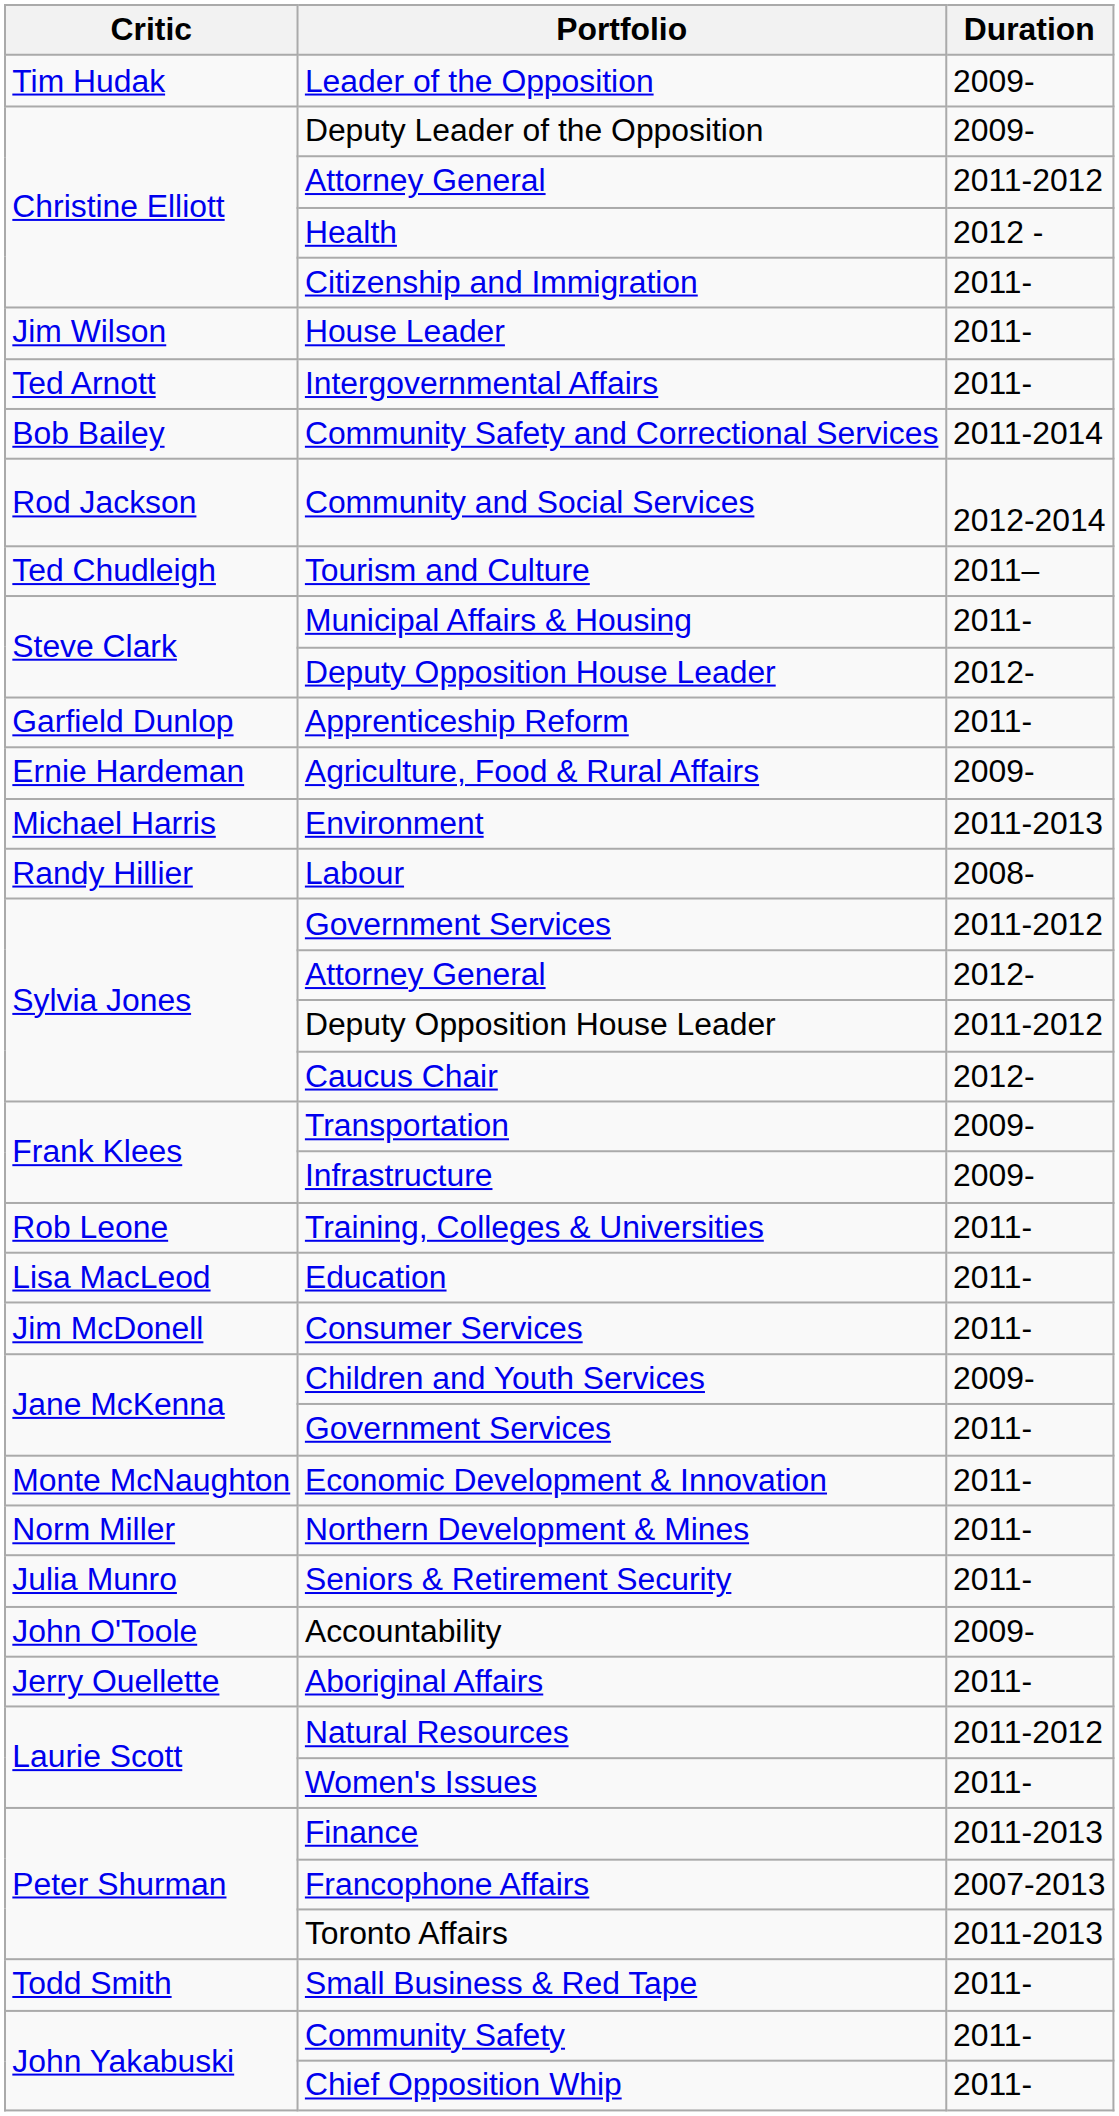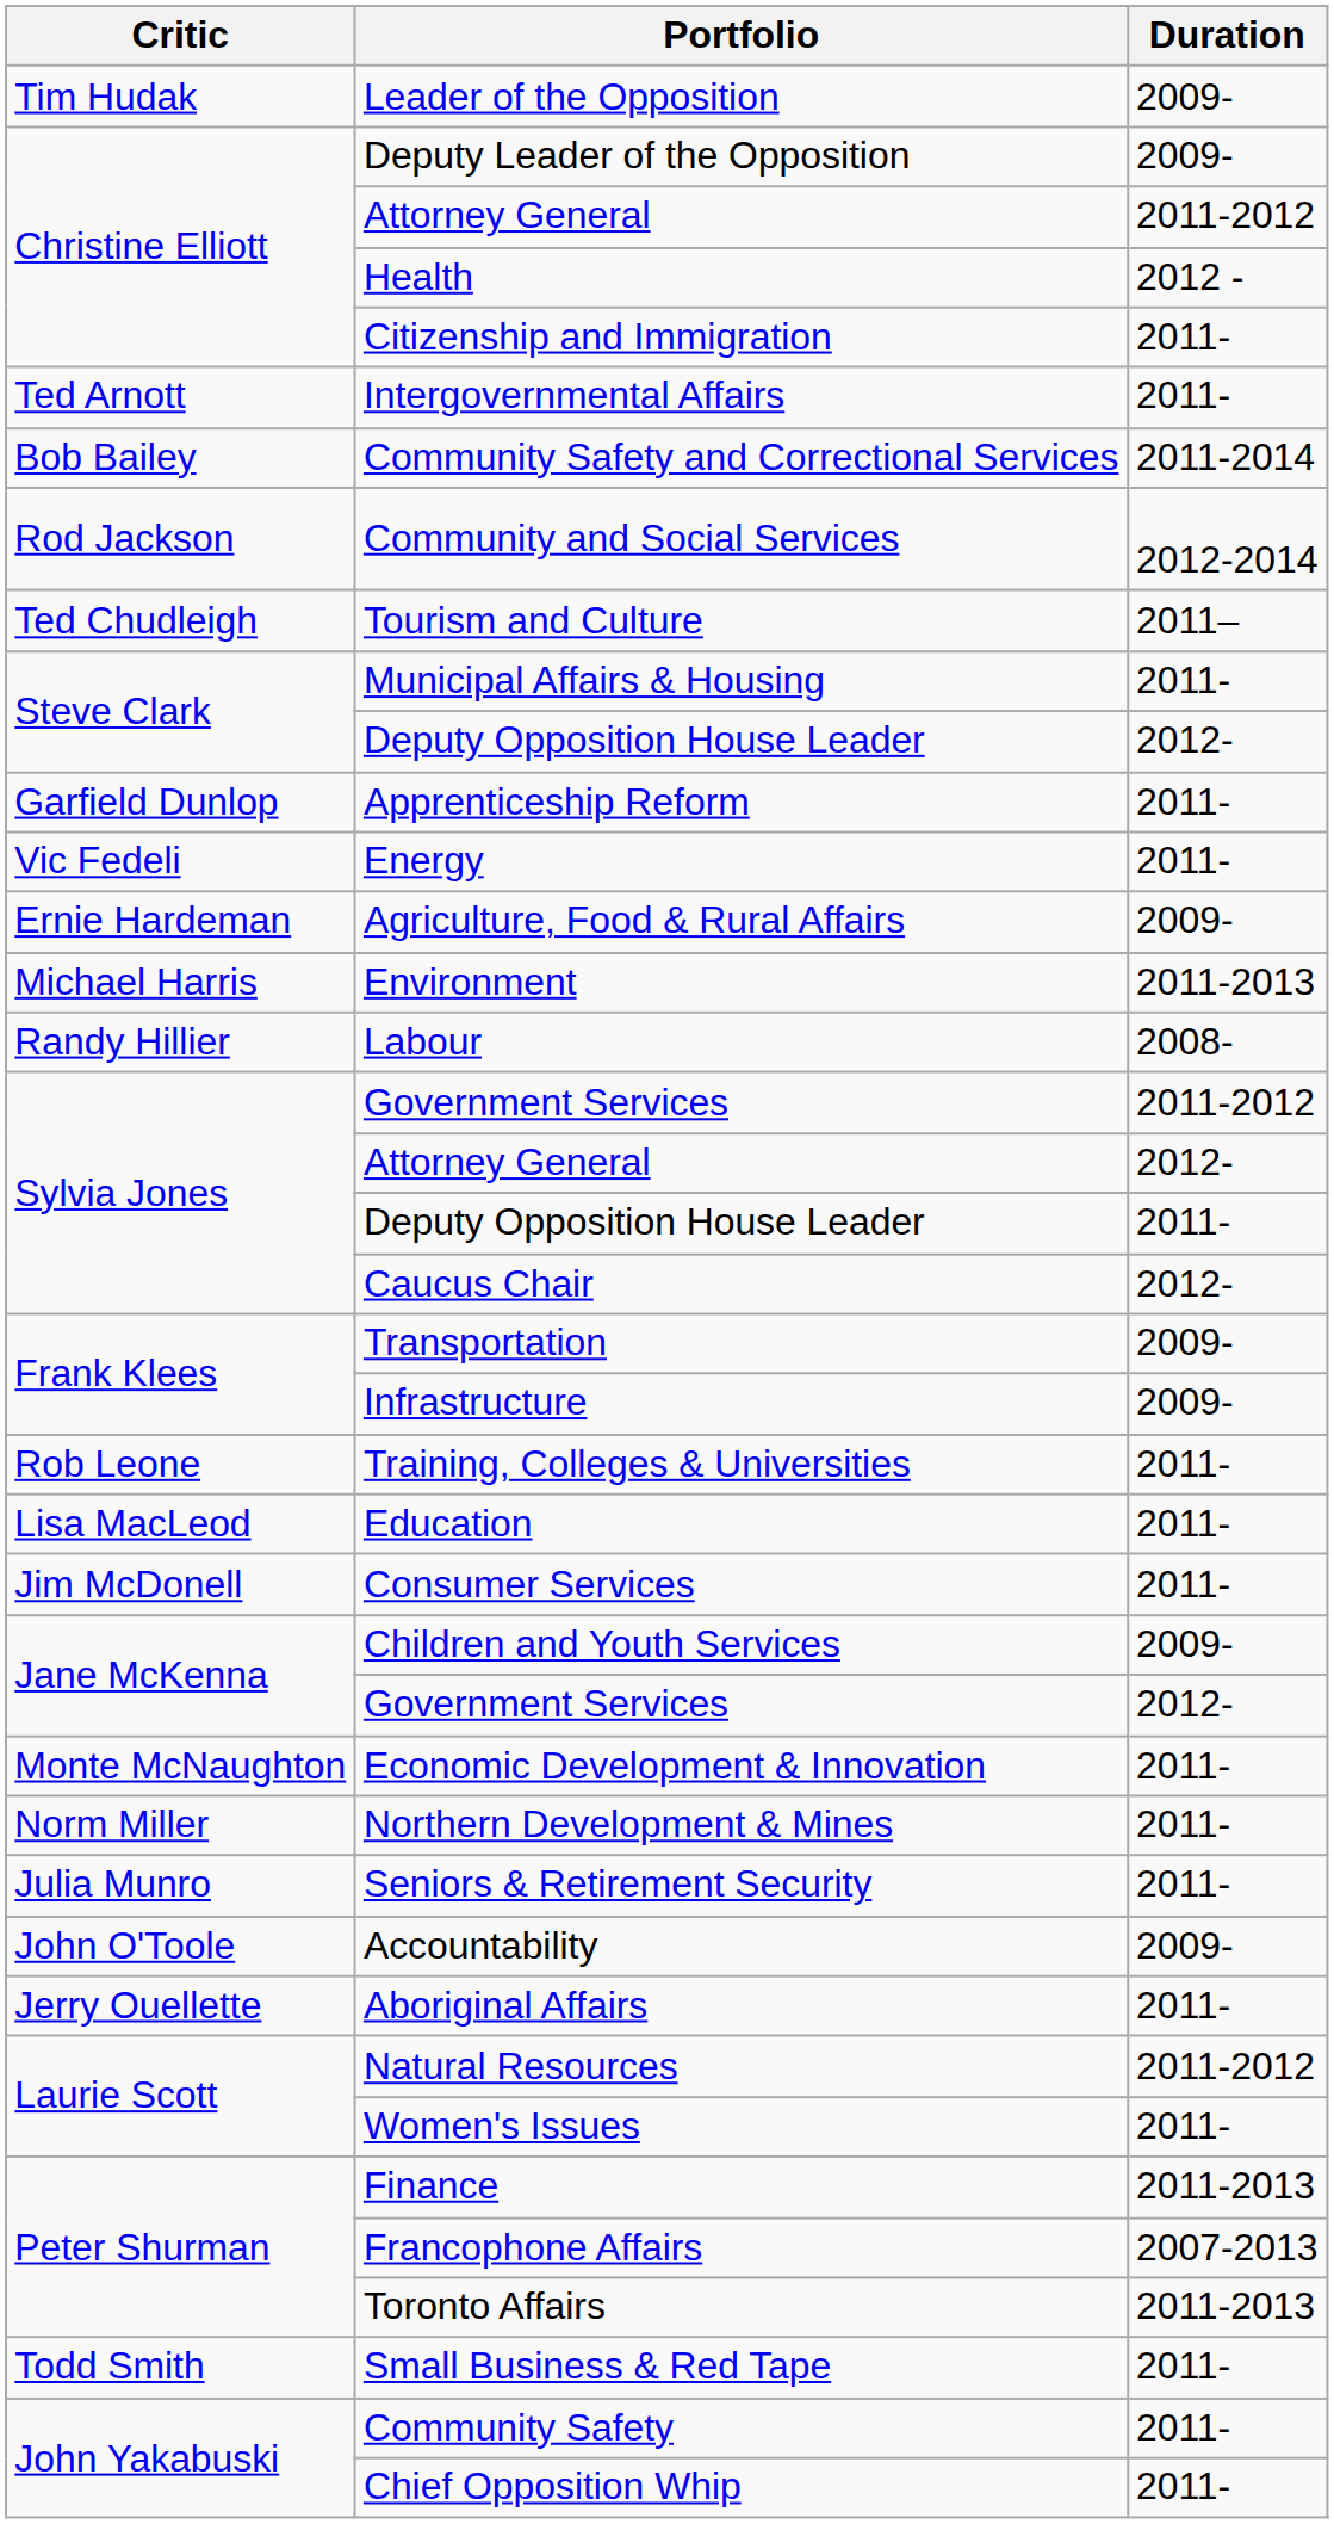 <table class="wikitable">
 <tr>
 <th>Critic</th>
 <th>Portfolio</th>
 <th>Duration</th>
 </tr>
 <tr>
 <td><a href='#'>Tim Hudak</a></td>
 <td><a href='#'>Leader of the Opposition</a></td>
 <td>2009-</td>
 </tr>
 <tr>
 <td rowspan=4><a href='#'>Christine Elliott</a></td>
 <td>Deputy Leader of the Opposition</td>
 <td>2009-</td>
 </tr>
 <tr>
 <td><a href='#'>Attorney General</a></td>
 <td>2011-2012</td>
 </tr>
 <tr>
 <td><a href='#'>Health</a></td>
 <td>2012 -</td>
 </tr>
 <tr>
 <td><a href='#'>Citizenship and Immigration</a></td>
-<td>2011-</td>
-</tr>
-<tr>
-<td><a href='#'>Jim Wilson</a></td>
-<td><a href='#'>House Leader</a></td>
 <td>2011-</td>
 </tr>
 <tr>
 <td><a href='#'>Ted Arnott</a></td>
 <td><a href='#'>Intergovernmental Affairs</a></td>
 <td>2011-</td>
 </tr>
 <tr>
 <td><a href='#'>Bob Bailey</a></td>
 <td><a href='#'>Community Safety and Correctional Services</a></td>
 <td>2011-2014</td>
 </tr>
 <tr>
 <td><a href='#'>Rod Jackson</a></td>
 <td><a href='#'>Community and Social Services</a></td>
 <td><br>2012-2014</td>
 </tr>
 <tr>
 <td><a href='#'>Ted Chudleigh</a></td>
 <td><a href='#'>Tourism and Culture</a></td>
 <td>2011–</td>
 </tr>
 <tr>
 <td rowspan=2><a href='#'>Steve Clark</a></td>
 <td><a href='#'>Municipal Affairs & Housing</a></td>
 <td>2011-</td>
 </tr>
 <tr>
 <td><a href='#'>Deputy Opposition House Leader</a></td>
 <td>2012-</td>
 </tr>
 <tr>
 <td><a href='#'>Garfield Dunlop</a></td>
 <td><a href='#'>Apprenticeship Reform</a></td>
 <td>2011-</td>
 </tr>
 <tr>
+<td><a href='#'>Vic Fedeli</a></td>
+<td><a href='#'>Energy</a></td>
+<td>2011-</td>
+</tr>
+<tr>
 <td><a href='#'>Ernie Hardeman</a></td>
 <td><a href='#'>Agriculture, Food & Rural Affairs</a></td>
 <td>2009-</td>
 </tr>
 <tr>
 <td><a href='#'>Michael Harris</a></td>
 <td><a href='#'>Environment</a></td>
 <td>2011-2013</td>
 </tr>
 <tr>
 <td><a href='#'>Randy Hillier</a></td>
 <td><a href='#'>Labour</a></td>
 <td>2008-</td>
 </tr>
 <tr>
 <td rowspan=4><a href='#'>Sylvia Jones</a></td>
 <td><a href='#'>Government Services</a></td>
 <td>2011-2012</td>
 </tr>
 <tr>
 <td><a href='#'>Attorney General</a></td>
 <td>2012-</td>
 </tr>
 <tr>
 <td>Deputy Opposition House Leader</td>
-<td>2011-2012</td>
+<td>2011-</td>
 </tr>
 <tr>
 <td><a href='#'>Caucus Chair</a></td>
 <td>2012-</td>
 </tr>
 <tr>
 <td rowspan=2><a href='#'>Frank Klees</a></td>
 <td><a href='#'>Transportation</a></td>
 <td>2009-</td>
 </tr>
 <tr>
 <td><a href='#'>Infrastructure</a></td>
 <td>2009-</td>
 </tr>
 <tr>
 <td><a href='#'>Rob Leone</a></td>
 <td><a href='#'>Training, Colleges & Universities</a></td>
 <td>2011-</td>
 </tr>
 <tr>
 <td><a href='#'>Lisa MacLeod</a></td>
 <td><a href='#'>Education</a></td>
 <td>2011-</td>
 </tr>
 <tr>
 <td><a href='#'>Jim McDonell</a></td>
 <td><a href='#'>Consumer Services</a></td>
 <td>2011-</td>
 </tr>
 <tr>
 <td rowspan=2><a href='#'>Jane McKenna</a></td>
 <td><a href='#'>Children and Youth Services</a></td>
 <td>2009-</td>
 </tr>
 <tr>
 <td><a href='#'>Government Services</a></td>
-<td>2011-</td>
+<td>2012-</td>
 </tr>
 <tr>
 <td><a href='#'>Monte McNaughton</a></td>
 <td><a href='#'>Economic Development & Innovation</a></td>
 <td>2011-</td>
 </tr>
 <tr>
 <td><a href='#'>Norm Miller</a></td>
 <td><a href='#'>Northern Development & Mines</a></td>
 <td>2011-</td>
 </tr>
 <tr>
 <td><a href='#'>Julia Munro</a></td>
 <td><a href='#'>Seniors & Retirement Security</a></td>
 <td>2011-</td>
 </tr>
 <tr>
 <td><a href='#'>John O'Toole</a></td>
 <td>Accountability</td>
 <td>2009-</td>
 </tr>
 <tr>
 <td><a href='#'>Jerry Ouellette</a></td>
 <td><a href='#'>Aboriginal Affairs</a></td>
 <td>2011-</td>
 </tr>
 <tr>
 <td rowspan=2><a href='#'>Laurie Scott</a></td>
 <td><a href='#'>Natural Resources</a></td>
 <td>2011-2012</td>
 </tr>
 <tr>
 <td><a href='#'>Women's Issues</a></td>
 <td>2011-</td>
 </tr>
 <tr>
 <td rowspan=3><a href='#'>Peter Shurman</a></td>
 <td><a href='#'>Finance</a></td>
 <td>2011-2013</td>
 </tr>
 <tr>
 <td><a href='#'>Francophone Affairs</a></td>
 <td>2007-2013</td>
 </tr>
 <tr>
 <td>Toronto Affairs</td>
 <td>2011-2013</td>
 </tr>
 <tr>
 <td><a href='#'>Todd Smith</a></td>
 <td><a href='#'>Small Business & Red Tape</a></td>
 <td>2011-</td>
 </tr>
 <tr>
 <td rowspan=2><a href='#'>John Yakabuski</a></td>
 <td><a href='#'>Community Safety</a></td>
 <td>2011-</td>
 </tr>
 <tr>
 <td><a href='#'>Chief Opposition Whip</a></td>
 <td>2011-</td>
 </tr>
 </table>
